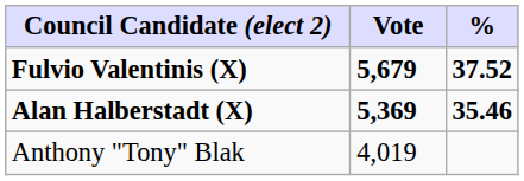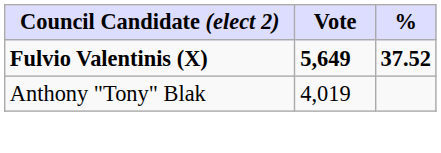 <table class="wikitable sortable">
 <tr>
 <th style="background:#ddf; width:200px;">Council Candidate <em>(elect 2)</em></th>
 <th style="background:#ddf; width:50px;">Vote</th>
 <th style="background:#ddf; width:30px;">%</th>
 </tr>
 <tr>
 <td><strong>Fulvio Valentinis (X)</strong></td>
-<td><strong>5,679</strong></td>
+<td><strong>5,649</strong></td>
 <td><strong>37.52</strong></td>
-</tr>
-<tr>
-<td><strong>Alan Halberstadt (X)</strong></td>
-<td><strong>5,369</strong></td>
-<td><strong>35.46</strong></td>
 </tr>
 <tr>
 <td>Anthony "Tony" Blak</td>
 <td>4,019</td>
 </tr>
 </table>
